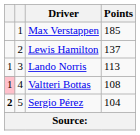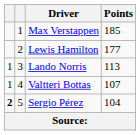 <table class="wikitable" style="font-size: 85%;">
 <tr>
 <th scope="col"></th>
 <th scope="col"></th>
 <th scope="col">Driver</th>
 <th scope="col">Points</th>
 </tr>
 <tr>
 <td align="left"></td>
 <td align="center">1</td>
 <td> <a href='#'>Max Verstappen</a></td>
 <td align="left">185</td>
 </tr>
 <tr>
 <td align="left"></td>
 <td align="center">2</td>
 <td> <a href='#'>Lewis Hamilton</a></td>
-<td align="left">137</td>
+<td align="left">177</td>
 </tr>
 <tr>
 <td align="left"> 1</td>
 <td align="center">3</td>
 <td> <a href='#'>Lando Norris</a></td>
 <td align="left">113</td>
 </tr>
 <tr>
-<td align="left" style="background: pink;"> 1</td>
+<td align="left"> 1</td>
 <td align="center">4</td>
 <td> <a href='#'>Valtteri Bottas</a></td>
-<td align="left">108</td>
+<td align="left">107</td>
 </tr>
 <tr>
 <td align="left"><strong> 2</strong></td>
 <td align="center">5</td>
 <td> <a href='#'>Sergio Pérez</a></td>
 <td align="left">104</td>
 </tr>
 <tr>
 <th colspan=4>Source:</th>
 </tr>
 </table>
